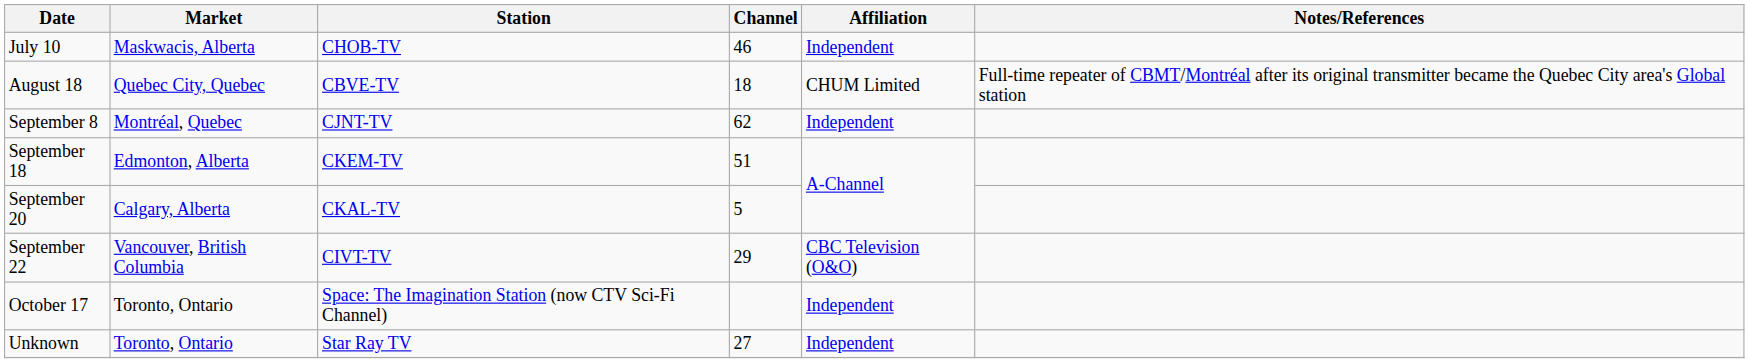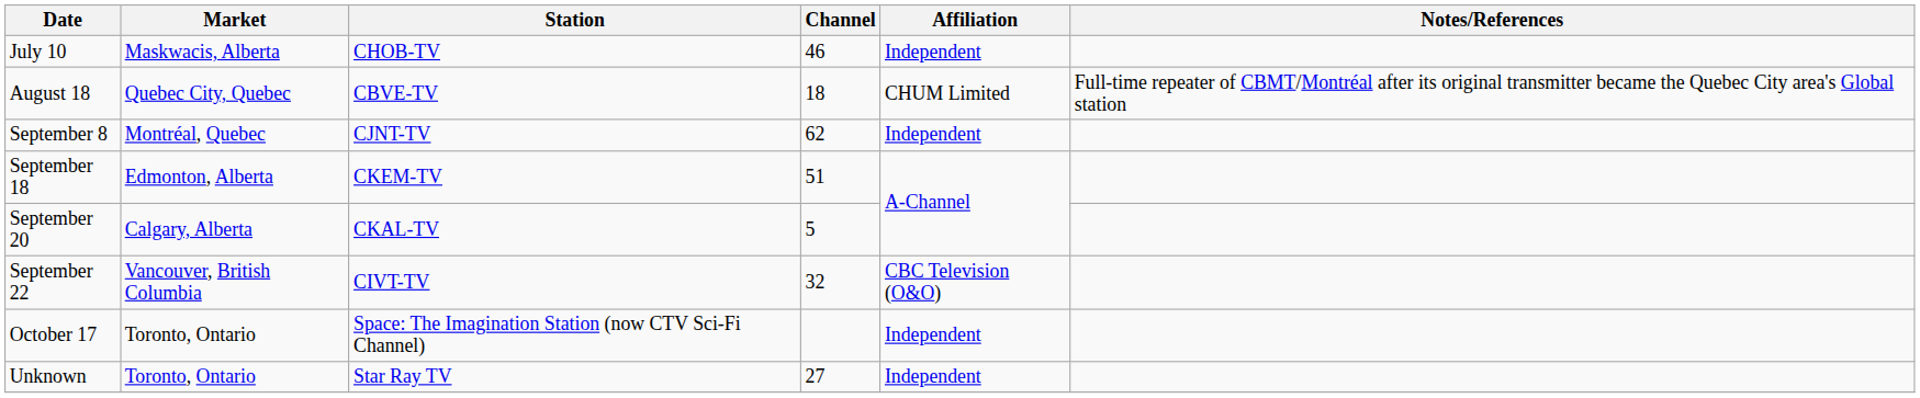 <table class="wikitable">
 <tr>
 <th>Date</th>
 <th>Market</th>
 <th>Station</th>
 <th>Channel</th>
 <th>Affiliation</th>
 <th>Notes/References</th>
 </tr>
 <tr>
 <td>July 10</td>
 <td><a href='#'>Maskwacis, Alberta</a></td>
 <td><a href='#'>CHOB-TV</a></td>
 <td>46</td>
 <td><a href='#'>Independent</a></td>
 <td></td>
 </tr>
 <tr>
 <td>August 18</td>
 <td><a href='#'>Quebec City, Quebec</a></td>
 <td><a href='#'>CBVE-TV</a></td>
 <td>18</td>
 <td>CHUM Limited</td>
 <td>Full-time repeater of <a href='#'>CBMT</a>/<a href='#'>Montréal</a> after its original transmitter became the Quebec City area's <a href='#'>Global</a> station</td>
 </tr>
 <tr>
 <td>September 8</td>
 <td><a href='#'>Montréal</a>, <a href='#'>Quebec</a></td>
 <td><a href='#'>CJNT-TV</a></td>
 <td>62</td>
 <td><a href='#'>Independent</a></td>
 <td></td>
 </tr>
 <tr>
 <td>September 18</td>
 <td><a href='#'>Edmonton</a>, <a href='#'>Alberta</a></td>
 <td><a href='#'>CKEM-TV</a></td>
 <td>51</td>
 <td rowspan=2><a href='#'>A-Channel</a></td>
 <td></td>
 </tr>
 <tr>
 <td>September 20</td>
 <td><a href='#'>Calgary, Alberta</a></td>
 <td><a href='#'>CKAL-TV</a></td>
 <td>5</td>
 <td></td>
 </tr>
 <tr>
 <td>September 22</td>
 <td><a href='#'>Vancouver</a>, <a href='#'>British Columbia</a></td>
 <td><a href='#'>CIVT-TV</a></td>
-<td>29</td>
+<td>32</td>
 <td><a href='#'>CBC Television</a> (<a href='#'>O&O</a>)</td>
 <td></td>
 </tr>
 <tr>
 <td>October 17</td>
 <td>Toronto, Ontario</td>
 <td><a href='#'>Space: The Imagination Station</a> (now CTV Sci-Fi Channel)</td>
 <td></td>
 <td><a href='#'>Independent</a></td>
 <td></td>
 </tr>
 <tr>
 <td>Unknown</td>
 <td><a href='#'>Toronto</a>, <a href='#'>Ontario</a></td>
 <td><a href='#'>Star Ray TV</a> <br> </td>
 <td>27</td>
 <td><a href='#'>Independent</a></td>
 <td></td>
 </tr>
 <tr>
 </tr>
 </table>
